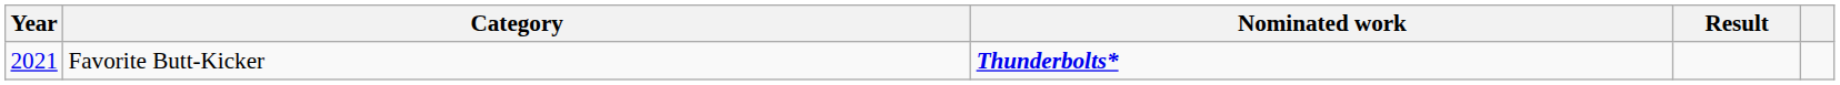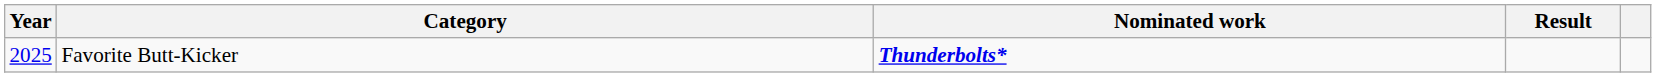 <table class="wikitable sortable">
 <tr>
 <th scope="col" style="width:1em;">Year</th>
 <th scope="col" style="width:39em;">Category</th>
 <th scope="col" style="width:30em;">Nominated work</th>
 <th scope="col" style="width:5em;">Result</th>
 <th scope="col" style="width:1em;"class="unsortable"></th>
 </tr>
 <tr>
-<td><a href='#'>2021</a></td>
+<td><a href='#'>2025</a></td>
 <td>Favorite Butt-Kicker</td>
 <td><strong><em><a href='#'>Thunderbolts*</a></em></strong></td>
 <td></td>
 <td align="center"></td>
 </tr>
 </table>
